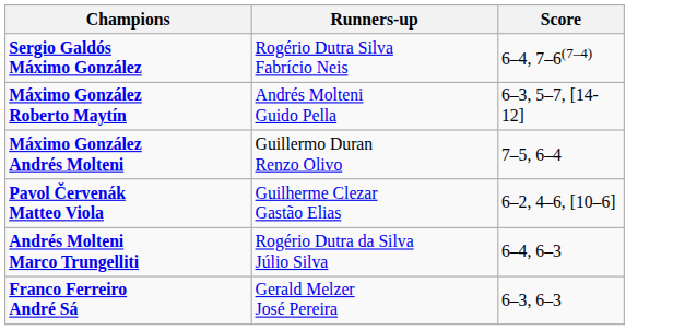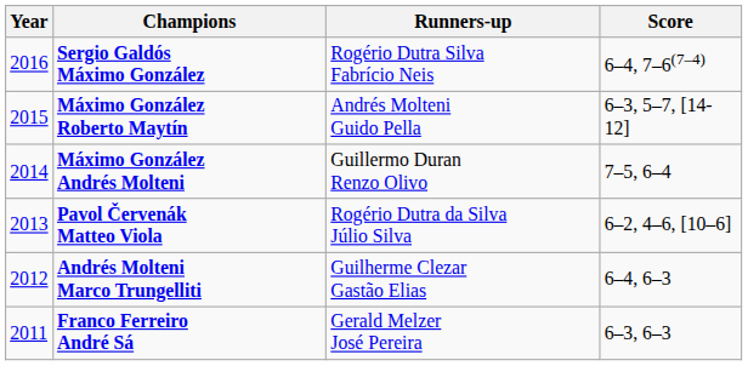 <table class="wikitable" style="font-size:90%">
 <tr>
+<th>Year</th>
 <th width="200">Champions</th>
 <th width="200">Runners-up</th>
 <th width="100">Score</th>
 </tr>
 <tr>
+<td><a href='#'>2016</a></td>
 <td> <strong><a href='#'>Sergio Galdós</a></strong> <br> <strong><a href='#'>Máximo González</a></strong></td>
 <td> <a href='#'>Rogério Dutra Silva</a> <br> <a href='#'>Fabrício Neis</a></td>
 <td>6–4, 7–6<sup>(7–4)</sup></td>
 </tr>
 <tr>
+<td><a href='#'>2015</a></td>
 <td> <strong><a href='#'>Máximo González</a></strong><br> <strong><a href='#'>Roberto Maytín</a></strong></td>
 <td> <a href='#'>Andrés Molteni</a><br> <a href='#'>Guido Pella</a></td>
 <td>6–3, 5–7, [14-12]</td>
 </tr>
 <tr>
+<td><a href='#'>2014</a></td>
 <td> <strong><a href='#'>Máximo González</a></strong><br> <strong><a href='#'>Andrés Molteni</a></strong></td>
 <td> Guillermo Duran<br> <a href='#'>Renzo Olivo</a></td>
 <td>7–5, 6–4</td>
 </tr>
 <tr>
+<td><a href='#'>2013</a></td>
 <td> <strong><a href='#'>Pavol Červenák</a></strong> <br>  <strong><a href='#'>Matteo Viola</a></strong></td>
-<td> <a href='#'>Guilherme Clezar</a> <br>  <a href='#'>Gastão Elias</a></td>
+<td> <a href='#'>Rogério Dutra da Silva</a> <br>  <a href='#'>Júlio Silva</a></td>
 <td>6–2, 4–6, [10–6]</td>
 </tr>
 <tr>
+<td><a href='#'>2012</a></td>
 <td> <strong><a href='#'>Andrés Molteni</a></strong> <br>  <strong><a href='#'>Marco Trungelliti</a></strong></td>
-<td> <a href='#'>Rogério Dutra da Silva</a> <br>  <a href='#'>Júlio Silva</a></td>
+<td> <a href='#'>Guilherme Clezar</a> <br>  <a href='#'>Gastão Elias</a></td>
 <td>6–4, 6–3</td>
 </tr>
 <tr>
+<td><a href='#'>2011</a></td>
 <td> <strong><a href='#'>Franco Ferreiro</a></strong> <br>  <strong><a href='#'>André Sá</a></strong></td>
 <td> <a href='#'>Gerald Melzer</a> <br>  <a href='#'>José Pereira</a></td>
 <td>6–3, 6–3</td>
 </tr>
 </table>
